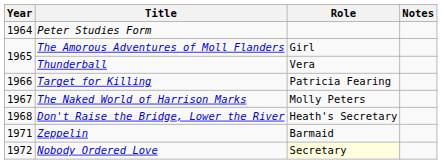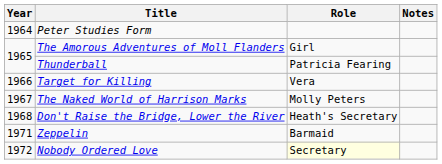 <table class="wikitable sortable">
 <tr>
 <th>Year</th>
 <th>Title</th>
 <th>Role</th>
 <th>Notes</th>
 </tr>
 <tr>
 <td>1964</td>
 <td><em>Peter Studies Form</em></td>
 <td></td>
 <td></td>
 </tr>
 <tr>
 <td rowspan=2>1965</td>
 <td><em><a href='#'>The Amorous Adventures of Moll Flanders</a></em></td>
 <td>Girl</td>
 <td></td>
 </tr>
 <tr>
 <td><em><a href='#'>Thunderball</a></em></td>
-<td>Vera</td>
+<td>Patricia Fearing</td>
 <td></td>
 </tr>
 <tr>
 <td>1966</td>
 <td><em><a href='#'>Target for Killing</a></em></td>
-<td>Patricia Fearing</td>
+<td>Vera</td>
 <td></td>
 </tr>
 <tr>
 <td>1967</td>
 <td><em><a href='#'>The Naked World of Harrison Marks</a></em></td>
 <td>Molly Peters</td>
 <td></td>
 </tr>
 <tr>
 <td>1968</td>
 <td><em><a href='#'>Don't Raise the Bridge, Lower the River</a></em></td>
 <td>Heath's Secretary</td>
 <td></td>
 </tr>
 <tr>
 <td>1971</td>
 <td><em><a href='#'>Zeppelin</a></em></td>
 <td>Barmaid</td>
 <td></td>
 </tr>
 <tr>
 <td>1972</td>
 <td><em><a href='#'>Nobody Ordered Love</a></em></td>
 <td style="background: lightyellow;">Secretary</td>
 <td></td>
 </tr>
 </table>
